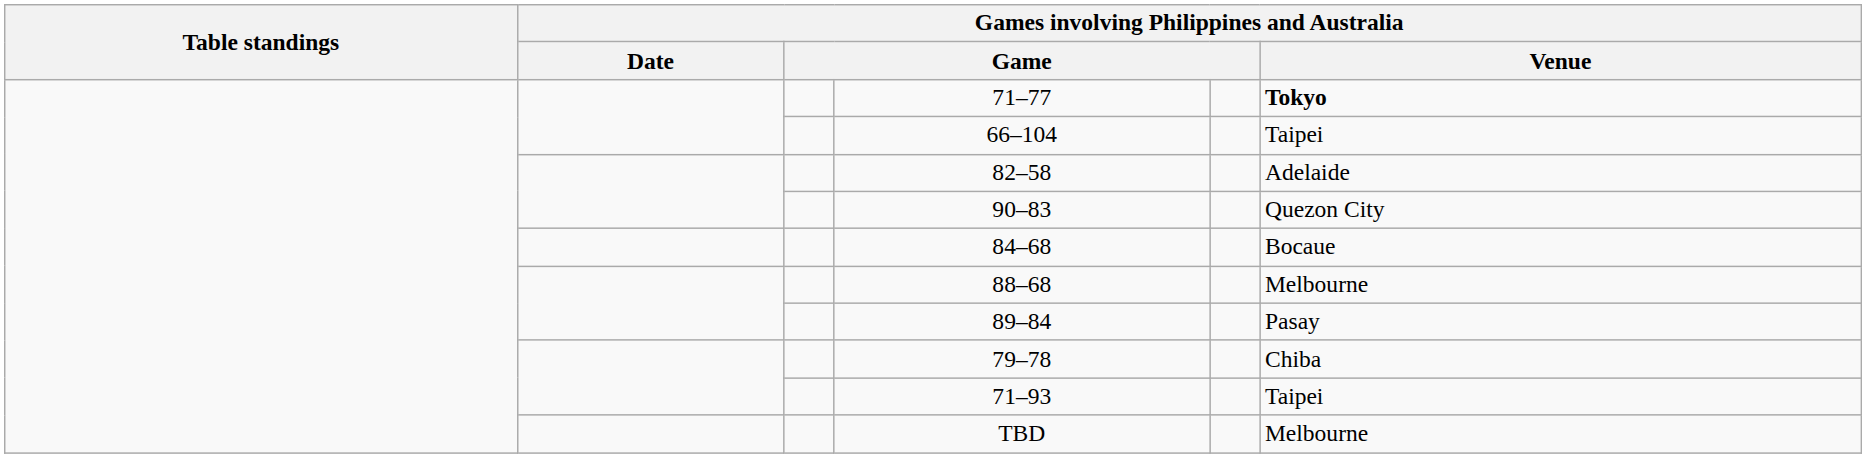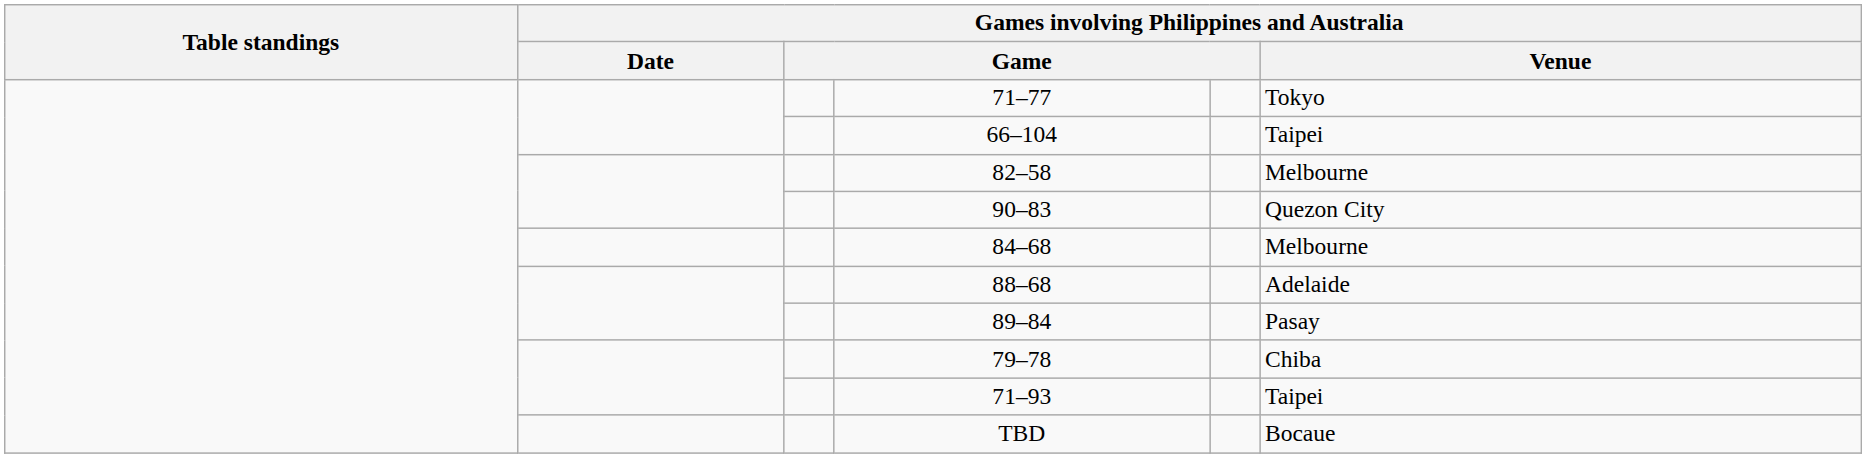 <table class="wikitable sortable"  width=100%>
 <tr>
 <th rowspan=2>Table standings <br></th>
 <th colspan=5>Games involving Philippines and Australia<br></th>
 </tr>
 <tr>
 <th>Date</th>
 <th colspan=3>Game</th>
 <th>Venue</th>
 </tr>
 <tr>
 <td rowspan=10 align=center><br></td>
 <td rowspan=2></td>
 <td align=right></td>
 <td align=center>71–77</td>
 <td></td>
-<td><strong>Tokyo</strong></td>
+<td>Tokyo</td>
 </tr>
 <tr>
 <td align=right></td>
 <td align=center>66–104</td>
 <td></td>
 <td>Taipei</td>
 </tr>
 <tr>
 <td rowspan=2></td>
 <td align=right></td>
 <td align=center>82–58</td>
 <td></td>
-<td>Adelaide</td>
+<td>Melbourne</td>
 </tr>
 <tr>
 <td align=right></td>
 <td align=center>90–83</td>
 <td></td>
 <td>Quezon City</td>
 </tr>
 <tr>
 <td></td>
 <td align=right></td>
 <td align=center>84–68</td>
 <td></td>
-<td>Bocaue</td>
+<td>Melbourne</td>
 </tr>
 <tr>
 <td rowspan=2></td>
 <td align=right></td>
 <td align=center>88–68</td>
 <td></td>
-<td>Melbourne</td>
+<td>Adelaide</td>
 </tr>
 <tr>
 <td align=right></td>
 <td align=center>89–84</td>
 <td></td>
 <td>Pasay</td>
 </tr>
 <tr>
 <td rowspan=2></td>
 <td align=right></td>
 <td align=center>79–78</td>
 <td></td>
 <td>Chiba</td>
 </tr>
 <tr>
 <td align=right></td>
 <td align=center>71–93</td>
 <td></td>
 <td>Taipei</td>
 </tr>
 <tr>
 <td></td>
 <td align=right></td>
 <td align=center>TBD</td>
 <td></td>
-<td>Melbourne</td>
+<td>Bocaue</td>
 </tr>
 </table>
